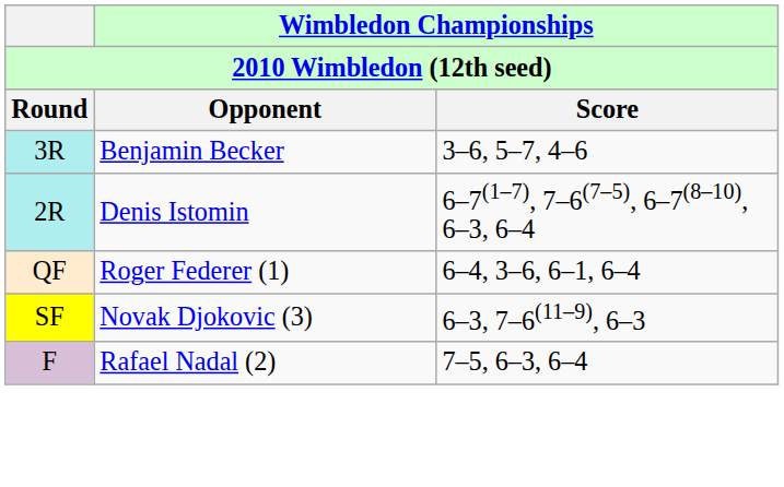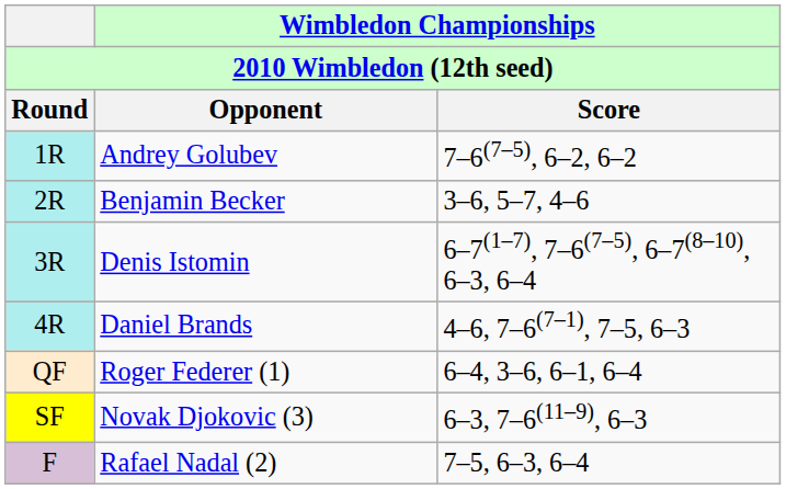 <table class="wikitable collapsible collapsed">
 <tr>
 <th></th>
 <th colspan=2 style="background:#cfc;"><a href='#'>Wimbledon Championships</a></th>
 </tr>
 <tr>
 <th colspan=3 style="background:#cfc;"><a href='#'>2010 Wimbledon</a> (12th seed)</th>
 </tr>
 <tr>
 <th width=15>Round</th>
 <th width=200>Opponent</th>
 <th width=200>Score</th>
 </tr>
 <tr>
-<td style="text-align:center; background:#afeeee;">3R</td>
+<td style="text-align:center; background:#afeeee;">1R</td>
+<td> <a href='#'>Andrey Golubev</a></td>
+<td>7–6<sup>(7–5)</sup>, 6–2, 6–2</td>
+</tr>
+<tr>
+<td style="text-align:center; background:#afeeee;">2R</td>
 <td> <a href='#'>Benjamin Becker</a></td>
 <td>3–6, 5–7, 4–6</td>
 </tr>
 <tr>
-<td style="text-align:center; background:#afeeee;">2R</td>
+<td style="text-align:center; background:#afeeee;">3R</td>
 <td> <a href='#'>Denis Istomin</a></td>
 <td>6–7<sup>(1–7)</sup>, 7–6<sup>(7–5)</sup>, 6–7<sup>(8–10)</sup>, 6–3, 6–4</td>
+</tr>
+<tr>
+<td style="text-align:center; background:#afeeee;">4R</td>
+<td> <a href='#'>Daniel Brands</a></td>
+<td>4–6, 7–6<sup>(7–1)</sup>, 7–5, 6–3</td>
 </tr>
 <tr>
 <td style="text-align:center; background:#ffebcd;">QF</td>
 <td> <a href='#'>Roger Federer</a> (1)</td>
 <td>6–4, 3–6, 6–1, 6–4</td>
 </tr>
 <tr>
 <td style="text-align:center; background:yellow;">SF</td>
 <td> <a href='#'>Novak Djokovic</a> (3)</td>
 <td>6–3, 7–6<sup>(11–9)</sup>, 6–3</td>
 </tr>
 <tr>
 <td style="text-align:center; background:thistle;">F</td>
 <td> <a href='#'>Rafael Nadal</a> (2)</td>
 <td>7–5, 6–3, 6–4</td>
 </tr>
 </table>
